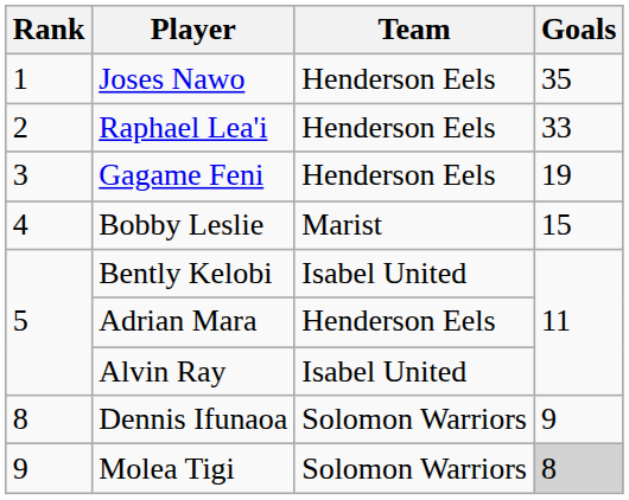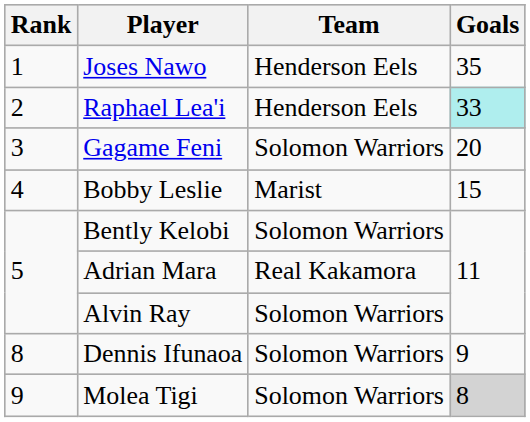 <table class="wikitable">
 <tr>
 <th>Rank</th>
 <th>Player</th>
 <th>Team</th>
 <th>Goals</th>
 </tr>
 <tr>
 <td>1</td>
 <td> <a href='#'>Joses Nawo</a></td>
 <td>Henderson Eels</td>
 <td>35</td>
 </tr>
 <tr>
 <td>2</td>
 <td> <a href='#'>Raphael Lea'i</a></td>
 <td>Henderson Eels</td>
-<td>33</td>
+<td style="background: paleturquoise;">33</td>
 </tr>
 <tr>
 <td>3</td>
 <td> <a href='#'>Gagame Feni</a></td>
-<td>Henderson Eels</td>
-<td>19</td>
+<td>Solomon Warriors</td>
+<td>20</td>
 </tr>
 <tr>
 <td>4</td>
 <td> Bobby Leslie</td>
 <td>Marist</td>
 <td>15</td>
 </tr>
 <tr>
 <td rowspan=3>5</td>
 <td> Bently Kelobi</td>
-<td>Isabel United</td>
+<td>Solomon Warriors</td>
 <td rowspan=3>11</td>
 </tr>
 <tr>
 <td> Adrian Mara</td>
-<td>Henderson Eels</td>
+<td>Real Kakamora</td>
 </tr>
 <tr>
 <td> Alvin Ray</td>
-<td>Isabel United</td>
+<td>Solomon Warriors</td>
 </tr>
 <tr>
 <td>8</td>
 <td> Dennis Ifunaoa</td>
 <td>Solomon Warriors</td>
 <td>9</td>
 </tr>
 <tr>
 <td>9</td>
 <td> Molea Tigi</td>
 <td>Solomon Warriors</td>
 <td style="background: lightgrey;">8</td>
 </tr>
 </table>
